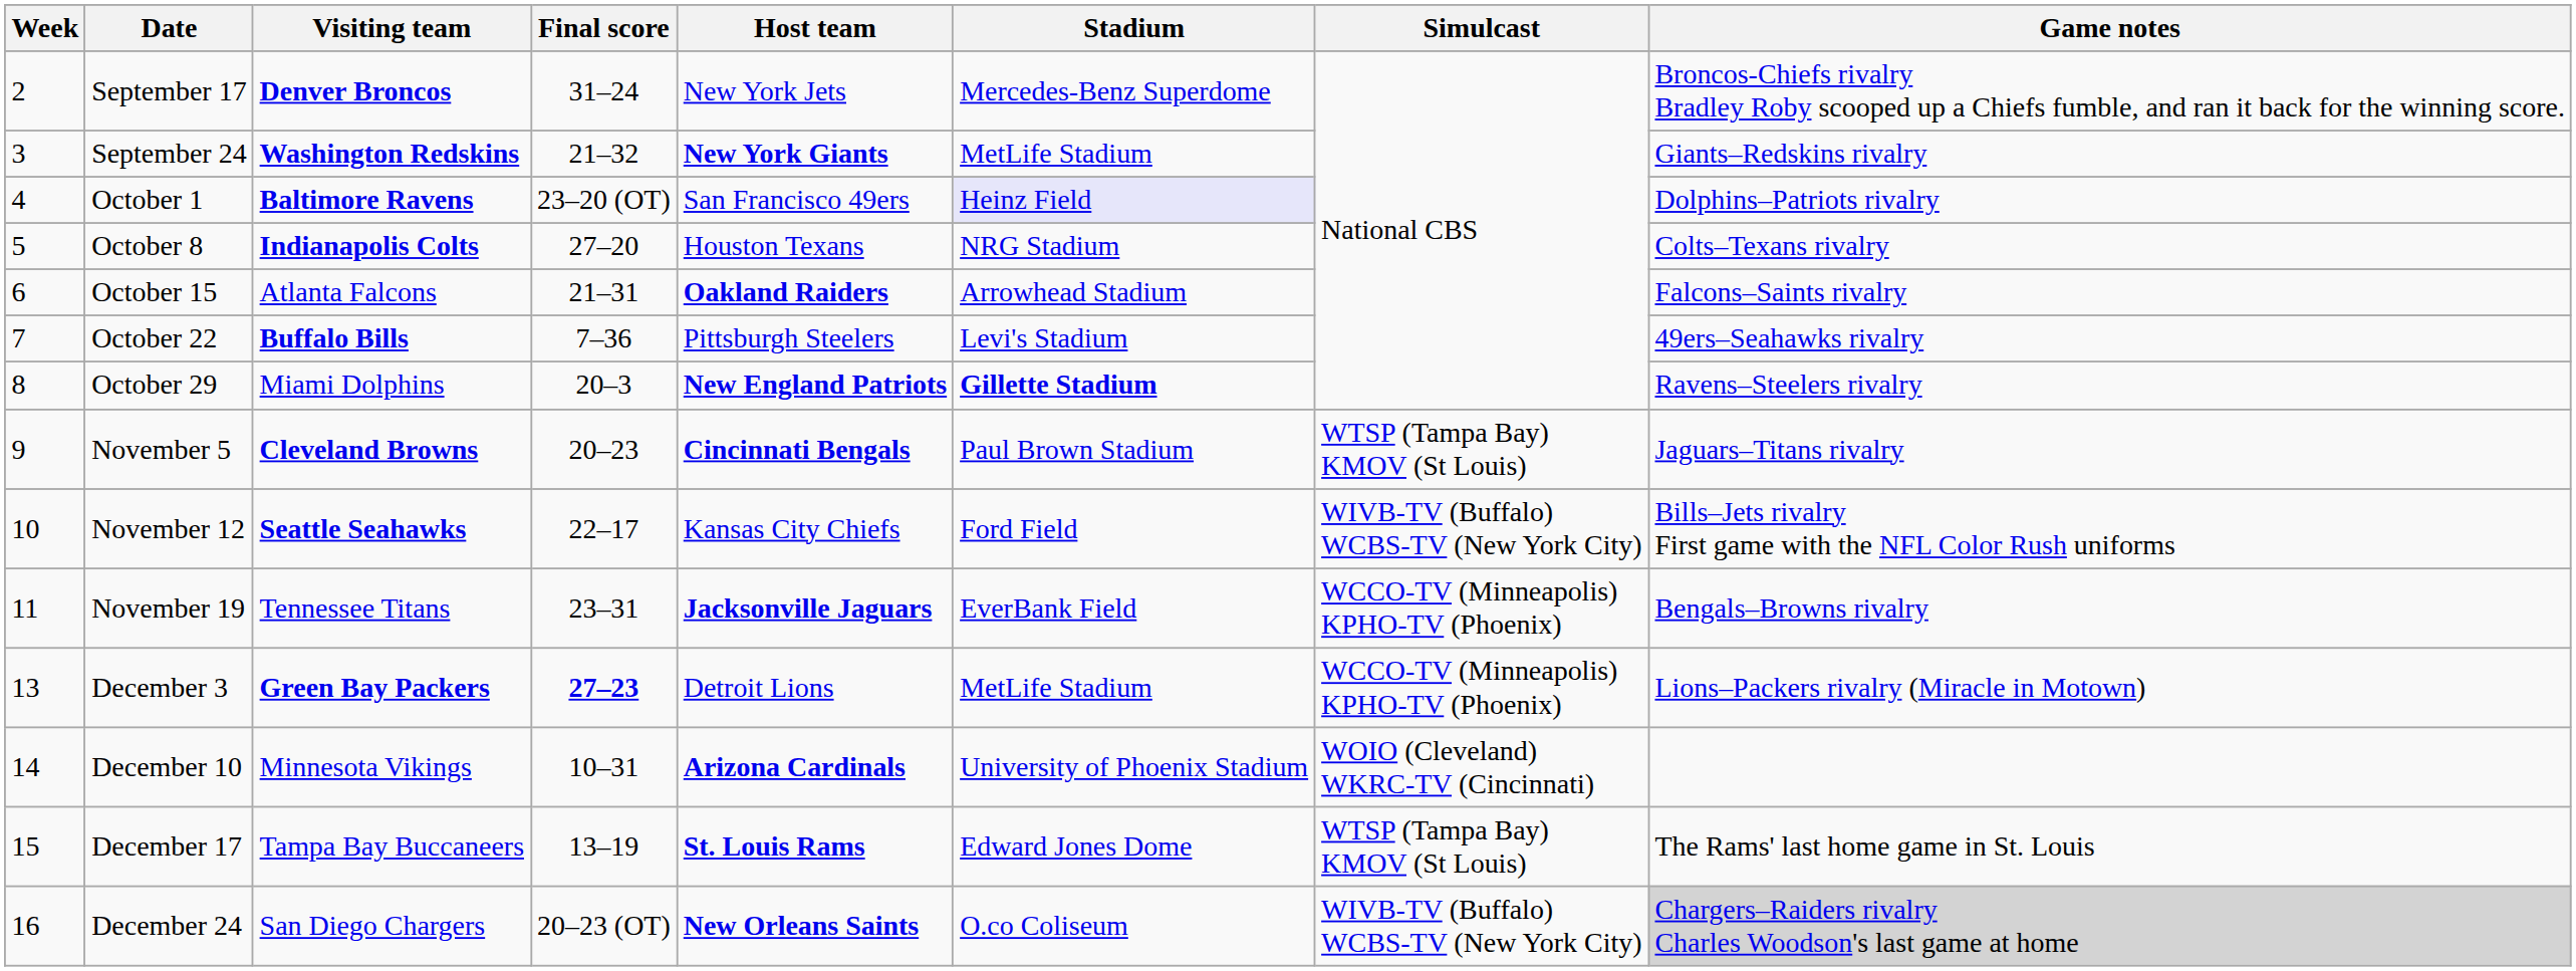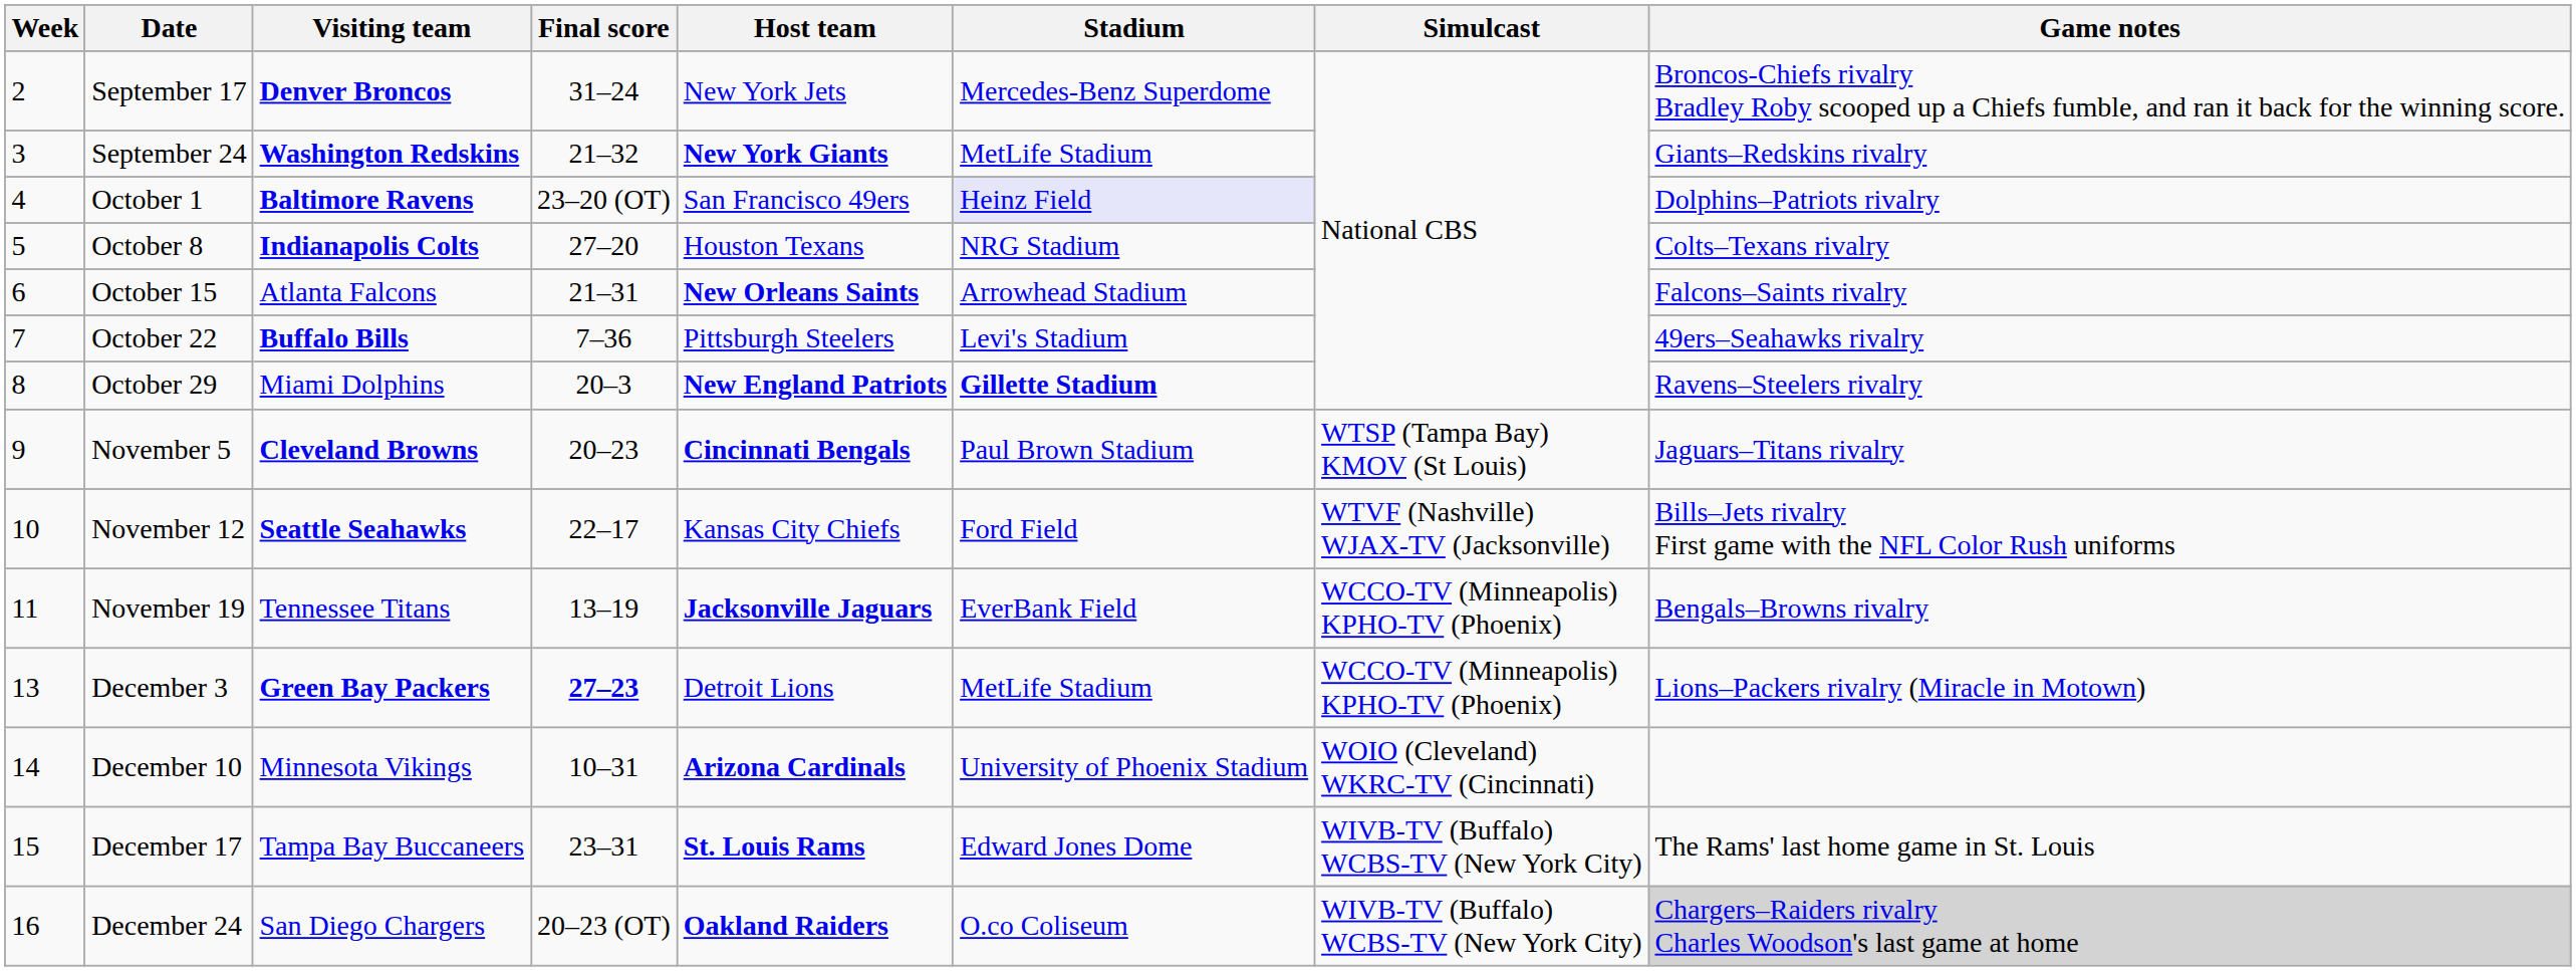 <table class="wikitable" style="font-size: 95%;">
 <tr>
 <th>Week</th>
 <th>Date</th>
 <th>Visiting team</th>
 <th>Final score</th>
 <th>Host team</th>
 <th>Stadium</th>
 <th>Simulcast</th>
 <th>Game notes</th>
 </tr>
 <tr>
 <td>2</td>
 <td>September 17</td>
 <td><strong><a href='#'>Denver Broncos</a></strong></td>
 <td align="center">31–24</td>
 <td><a href='#'>New York Jets</a></td>
 <td><a href='#'>Mercedes-Benz Superdome</a></td>
 <td rowspan="7">National CBS</td>
 <td><a href='#'>Broncos-Chiefs rivalry</a><br><a href='#'>Bradley Roby</a> scooped up a Chiefs fumble, and ran it back for the winning score.</td>
 </tr>
 <tr>
 <td>3</td>
 <td>September 24</td>
 <td><strong><a href='#'>Washington Redskins</a></strong></td>
 <td align="center">21–32</td>
 <td><strong><a href='#'>New York Giants</a></strong></td>
 <td><a href='#'>MetLife Stadium</a></td>
 <td><a href='#'>Giants–Redskins rivalry</a></td>
 </tr>
 <tr>
 <td>4</td>
 <td>October 1</td>
 <td><strong><a href='#'>Baltimore Ravens</a></strong></td>
 <td align="center">23–20 (OT)</td>
 <td><a href='#'>San Francisco 49ers</a></td>
 <td style="background: lavender;"><a href='#'>Heinz Field</a></td>
 <td><a href='#'>Dolphins–Patriots rivalry</a></td>
 </tr>
 <tr>
 <td>5</td>
 <td>October 8</td>
 <td><strong><a href='#'>Indianapolis Colts</a></strong></td>
 <td align="center">27–20</td>
 <td><a href='#'>Houston Texans</a></td>
 <td><a href='#'>NRG Stadium</a></td>
 <td><a href='#'>Colts–Texans rivalry</a></td>
 </tr>
 <tr>
 <td>6</td>
 <td>October 15</td>
 <td><a href='#'>Atlanta Falcons</a></td>
 <td align="center">21–31</td>
-<td><strong><a href='#'>Oakland Raiders</a></strong></td>
+<td><strong><a href='#'>New Orleans Saints</a></strong></td>
 <td><a href='#'>Arrowhead Stadium</a></td>
 <td><a href='#'>Falcons–Saints rivalry</a></td>
 </tr>
 <tr>
 <td>7</td>
 <td>October 22</td>
 <td><strong><a href='#'>Buffalo Bills</a></strong></td>
 <td align="center">7–36</td>
 <td><a href='#'>Pittsburgh Steelers</a></td>
 <td><a href='#'>Levi's Stadium</a></td>
 <td><a href='#'>49ers–Seahawks rivalry</a></td>
 </tr>
 <tr>
 <td>8</td>
 <td>October 29</td>
 <td><a href='#'>Miami Dolphins</a></td>
 <td align="center">20–3</td>
 <td><strong><a href='#'>New England Patriots</a></strong></td>
 <td><strong><a href='#'>Gillette Stadium</a></strong></td>
 <td><a href='#'>Ravens–Steelers rivalry</a></td>
 </tr>
 <tr>
 <td>9</td>
 <td>November 5</td>
 <td><strong><a href='#'>Cleveland Browns</a></strong></td>
 <td align="center">20–23</td>
 <td><strong><a href='#'>Cincinnati Bengals</a></strong></td>
 <td><a href='#'>Paul Brown Stadium</a></td>
 <td><a href='#'>WTSP</a> (Tampa Bay)<br><a href='#'>KMOV</a> (St Louis)</td>
 <td><a href='#'>Jaguars–Titans rivalry</a></td>
 </tr>
 <tr>
 <td>10</td>
 <td>November 12</td>
 <td><strong><a href='#'>Seattle Seahawks</a></strong></td>
 <td align="center">22–17</td>
 <td><a href='#'>Kansas City Chiefs</a></td>
 <td><a href='#'>Ford Field</a></td>
-<td><a href='#'>WIVB-TV</a> (Buffalo)<br><a href='#'>WCBS-TV</a> (New York City)</td>
+<td><a href='#'>WTVF</a> (Nashville)<br><a href='#'>WJAX-TV</a> (Jacksonville)</td>
 <td><a href='#'>Bills–Jets rivalry</a><br>First game with the <a href='#'>NFL Color Rush</a> uniforms</td>
 </tr>
 <tr>
 <td>11</td>
 <td>November 19</td>
 <td><a href='#'>Tennessee Titans</a></td>
-<td align="center">23–31</td>
+<td align="center">13–19</td>
 <td><strong><a href='#'>Jacksonville Jaguars</a></strong></td>
 <td><a href='#'>EverBank Field</a></td>
 <td><a href='#'>WCCO-TV</a> (Minneapolis)<br><a href='#'>KPHO-TV</a> (Phoenix)</td>
 <td><a href='#'>Bengals–Browns rivalry</a></td>
 </tr>
 <tr>
 <td>13</td>
 <td>December 3</td>
 <td><strong><a href='#'>Green Bay Packers</a></strong></td>
 <td align="center"><strong><a href='#'>27–23</a></strong></td>
 <td><a href='#'>Detroit Lions</a></td>
 <td><a href='#'>MetLife Stadium</a></td>
 <td><a href='#'>WCCO-TV</a> (Minneapolis)<br><a href='#'>KPHO-TV</a> (Phoenix)</td>
 <td><a href='#'>Lions–Packers rivalry</a> (<a href='#'>Miracle in Motown</a>)</td>
 </tr>
 <tr>
 <td>14</td>
 <td>December 10</td>
 <td><a href='#'>Minnesota Vikings</a></td>
 <td align="center">10–31</td>
 <td><strong><a href='#'>Arizona Cardinals</a></strong></td>
 <td><a href='#'>University of Phoenix Stadium</a></td>
 <td><a href='#'>WOIO</a> (Cleveland)<br><a href='#'>WKRC-TV</a> (Cincinnati)</td>
 <td></td>
 </tr>
 <tr>
 <td>15</td>
 <td>December 17</td>
 <td><a href='#'>Tampa Bay Buccaneers</a></td>
-<td align="center">13–19</td>
+<td align="center">23–31</td>
 <td><strong><a href='#'>St. Louis Rams</a></strong></td>
 <td><a href='#'>Edward Jones Dome</a></td>
-<td><a href='#'>WTSP</a> (Tampa Bay)<br><a href='#'>KMOV</a> (St Louis)</td>
+<td><a href='#'>WIVB-TV</a> (Buffalo)<br><a href='#'>WCBS-TV</a> (New York City)</td>
 <td>The Rams' last home game in St. Louis</td>
 </tr>
 <tr>
 <td>16</td>
 <td>December 24</td>
 <td><a href='#'>San Diego Chargers</a></td>
 <td align="center">20–23 (OT)</td>
-<td><strong><a href='#'>New Orleans Saints</a></strong></td>
+<td><strong><a href='#'>Oakland Raiders</a></strong></td>
 <td><a href='#'>O.co Coliseum</a></td>
 <td><a href='#'>WIVB-TV</a> (Buffalo)<br><a href='#'>WCBS-TV</a> (New York City)</td>
 <td style="background: lightgrey;"><a href='#'>Chargers–Raiders rivalry</a><br><a href='#'>Charles Woodson</a>'s last game at home</td>
 </tr>
 </table>
